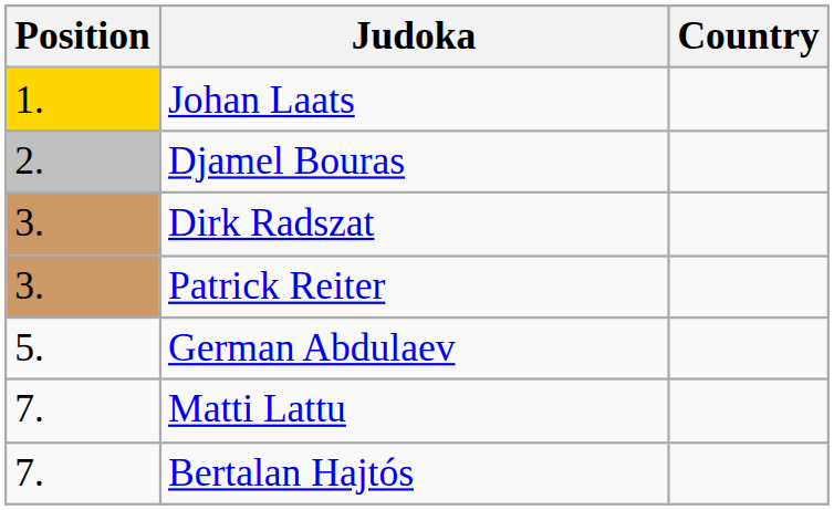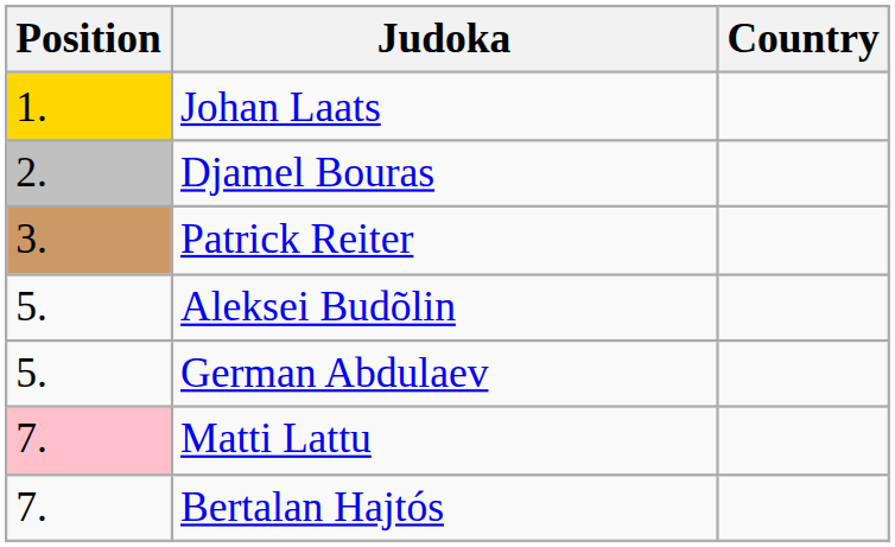 <table class=wikitable>
 <tr>
 <th width=10>Position</th>
 <th width=200>Judoka</th>
 <th width=10>Country</th>
 </tr>
 <tr>
 <td bgcolor=gold>1.</td>
 <td><a href='#'>Johan Laats</a></td>
 <td></td>
 </tr>
 <tr>
 <td bgcolor="silver">2.</td>
 <td><a href='#'>Djamel Bouras</a></td>
 <td></td>
 </tr>
 <tr>
 <td bgcolor="CC9966">3.</td>
-<td><a href='#'>Dirk Radszat</a></td>
+<td><a href='#'>Patrick Reiter</a></td>
 <td></td>
 </tr>
 <tr>
-<td bgcolor="CC9966">3.</td>
-<td><a href='#'>Patrick Reiter</a></td>
+<td>5.</td>
+<td><a href='#'>Aleksei Budõlin</a></td>
 <td></td>
 </tr>
 <tr>
 <td>5.</td>
 <td><a href='#'>German Abdulaev</a></td>
 <td></td>
 </tr>
 <tr>
-<td>7.</td>
+<td style="background: pink;">7.</td>
 <td><a href='#'>Matti Lattu</a></td>
 <td></td>
 </tr>
 <tr>
 <td>7.</td>
 <td><a href='#'>Bertalan Hajtós</a></td>
 <td></td>
 </tr>
 </table>
